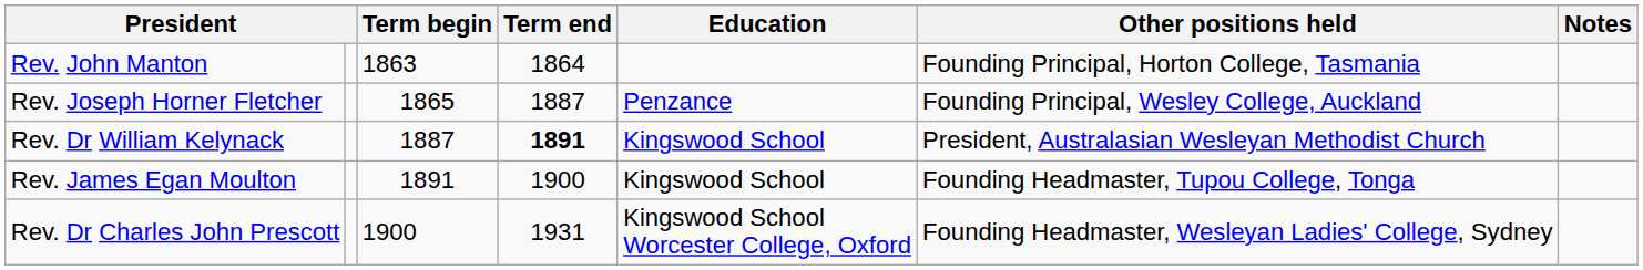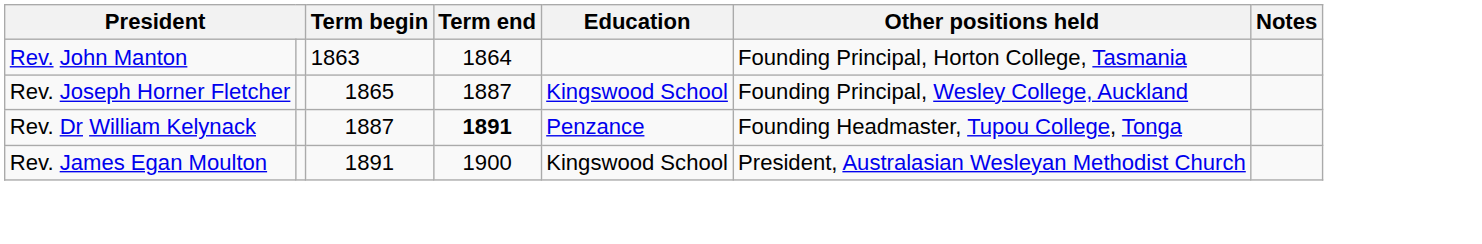 <table class="wikitable sortable">
 <tr>
 <th colspan=2>President</th>
 <th>Term begin</th>
 <th>Term end</th>
 <th>Education</th>
 <th>Other positions held</th>
 <th>Notes</th>
 </tr>
 <tr>
 <td><a href='#'>Rev.</a> <a href='#'>John Manton</a></td>
 <td><br></td>
 <td>1863</td>
 <td align=center>1864</td>
 <td></td>
 <td>Founding Principal, Horton College, <a href='#'>Tasmania</a></td>
 <td></td>
 </tr>
 <tr>
 <td>Rev. <a href='#'>Joseph Horner Fletcher</a></td>
 <td></td>
 <td align="center">1865</td>
 <td align=center>1887</td>
-<td><a href='#'>Penzance</a></td>
+<td><a href='#'>Kingswood School</a></td>
 <td>Founding Principal, <a href='#'>Wesley College, Auckland</a></td>
 <td></td>
 </tr>
 <tr>
 <td>Rev. <a href='#'>Dr</a> <a href='#'>William Kelynack</a></td>
 <td></td>
 <td align=center>1887</td>
 <td align=center><strong>1891</strong></td>
-<td><a href='#'>Kingswood School</a></td>
-<td>President, <a href='#'>Australasian Wesleyan Methodist Church</a></td>
+<td><a href='#'>Penzance</a></td>
+<td>Founding Headmaster, <a href='#'>Tupou College</a>, <a href='#'>Tonga</a></td>
 <td></td>
 </tr>
 <tr>
 <td>Rev. <a href='#'>James Egan Moulton</a></td>
 <td></td>
 <td align=center>1891</td>
 <td align=center>1900</td>
 <td>Kingswood School</td>
-<td>Founding Headmaster, <a href='#'>Tupou College</a>, <a href='#'>Tonga</a></td>
-<td></td>
-</tr>
-<tr>
-<td>Rev. <a href='#'>Dr</a> <a href='#'>Charles John Prescott</a></td>
-<td><br></td>
-<td>1900</td>
-<td align=center>1931</td>
-<td>Kingswood School<br><a href='#'>Worcester College, Oxford</a></td>
-<td>Founding Headmaster, <a href='#'>Wesleyan Ladies' College</a>, Sydney</td>
+<td>President, <a href='#'>Australasian Wesleyan Methodist Church</a></td>
 <td></td>
 </tr>
 </table>
